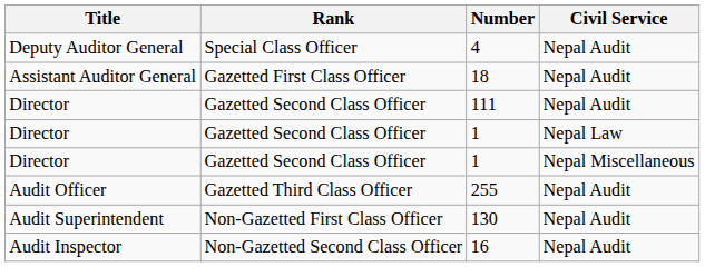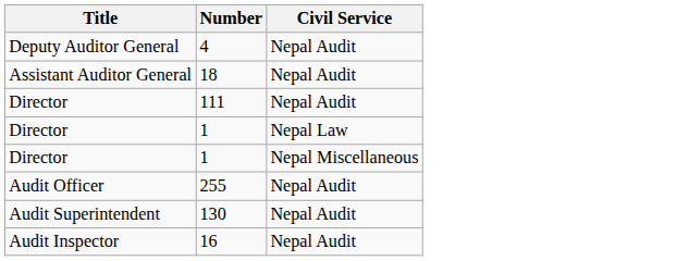 <table class="wikitable">
 <tr>
 <th>Title</th>
-<th>Rank</th>
 <th>Number</th>
 <th>Civil Service</th>
 </tr>
 <tr>
 <td>Deputy Auditor General</td>
-<td>Special Class Officer</td>
 <td>4</td>
 <td>Nepal Audit</td>
 </tr>
 <tr>
 <td>Assistant Auditor General</td>
-<td>Gazetted First Class Officer</td>
 <td>18</td>
 <td>Nepal Audit</td>
 </tr>
 <tr>
 <td>Director</td>
-<td>Gazetted Second Class Officer</td>
 <td>111</td>
 <td>Nepal Audit</td>
 </tr>
 <tr>
 <td>Director</td>
-<td>Gazetted Second Class Officer</td>
 <td>1</td>
 <td>Nepal Law</td>
 </tr>
 <tr>
 <td>Director</td>
-<td>Gazetted Second Class Officer</td>
 <td>1</td>
 <td>Nepal Miscellaneous</td>
 </tr>
 <tr>
 <td>Audit Officer</td>
-<td>Gazetted Third Class Officer</td>
 <td>255</td>
 <td>Nepal Audit</td>
 </tr>
 <tr>
 <td>Audit Superintendent</td>
-<td>Non-Gazetted First Class Officer</td>
 <td>130</td>
 <td>Nepal Audit</td>
 </tr>
 <tr>
 <td>Audit Inspector</td>
-<td>Non-Gazetted Second Class Officer</td>
 <td>16</td>
 <td>Nepal Audit</td>
 </tr>
 </table>
